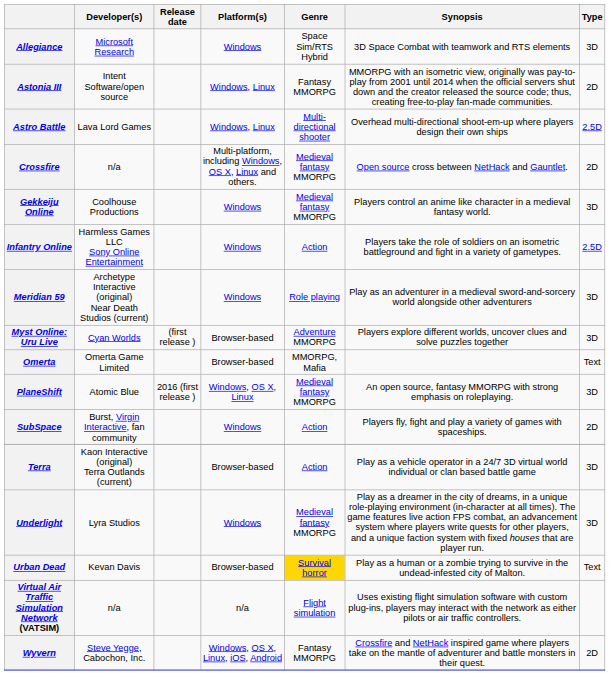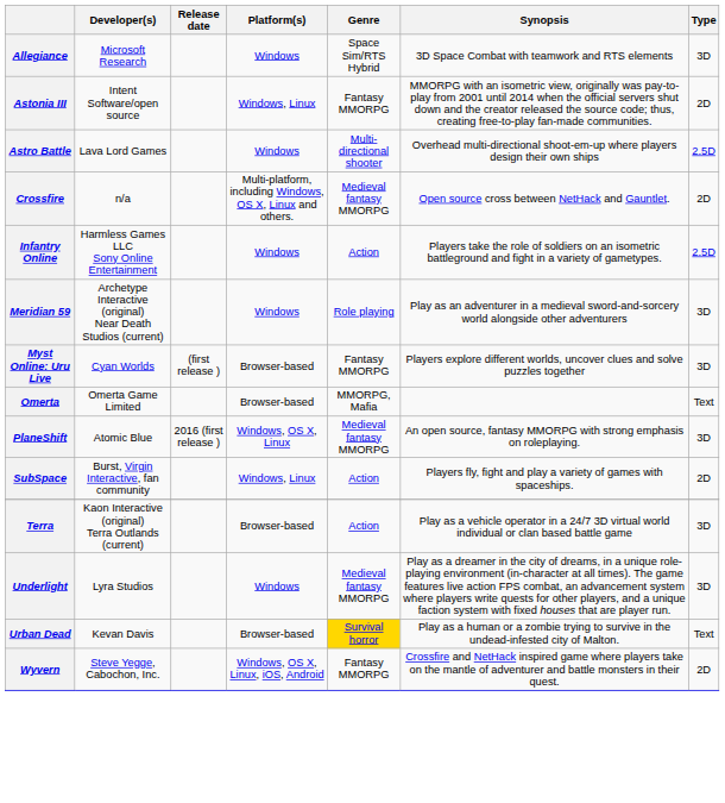 <table class="wikitable sortable" style="font-size: 85%; border: blue solid 1px; border-collapse: collapse; text-align: center; width: 100%;">
 <tr style="background: #ececec">
 <th></th>
 <th>Developer(s)</th>
 <th>Release date</th>
 <th>Platform(s)</th>
 <th>Genre</th>
 <th>Synopsis</th>
 <th>Type</th>
 </tr>
 <tr>
 <th><em><a href='#'>Allegiance</a></em></th>
 <td><a href='#'>Microsoft Research</a></td>
 <td></td>
 <td><a href='#'>Windows</a></td>
 <td>Space Sim/RTS Hybrid</td>
 <td>3D Space Combat with teamwork and RTS elements</td>
 <td>3D</td>
 </tr>
 <tr>
 <th><em><a href='#'>Astonia III</a></em></th>
 <td>Intent Software/open source</td>
 <td></td>
 <td><a href='#'>Windows</a>, <a href='#'>Linux</a></td>
 <td>Fantasy MMORPG</td>
 <td>MMORPG with an isometric view, originally was pay-to-play from 2001 until 2014 when the official servers shut down and the creator released the source code; thus, creating free-to-play fan-made communities.</td>
 <td>2D</td>
 </tr>
 <tr>
 <th><em><a href='#'>Astro Battle</a></em></th>
 <td>Lava Lord Games</td>
 <td></td>
-<td><a href='#'>Windows</a>, <a href='#'>Linux</a></td>
+<td><a href='#'>Windows</a></td>
 <td><a href='#'>Multi-directional shooter</a></td>
 <td>Overhead multi-directional shoot-em-up where players design their own ships</td>
 <td><a href='#'>2.5D</a></td>
 </tr>
 <tr>
 <th><em><a href='#'>Crossfire</a></em></th>
 <td>n/a</td>
 <td></td>
 <td>Multi-platform, including <a href='#'>Windows</a>, <a href='#'>OS X</a>, <a href='#'>Linux</a> and others.</td>
 <td><a href='#'>Medieval fantasy</a> MMORPG</td>
 <td><a href='#'>Open source</a> cross between <a href='#'>NetHack</a> and <a href='#'>Gauntlet</a>.</td>
 <td>2D</td>
-</tr>
-<tr>
-<th><em><a href='#'>Gekkeiju Online</a></em></th>
-<td>Coolhouse Productions</td>
-<td></td>
-<td><a href='#'>Windows</a></td>
-<td><a href='#'>Medieval fantasy</a> MMORPG</td>
-<td>Players control an anime like character in a medieval fantasy world.</td>
-<td>3D</td>
 </tr>
 <tr>
 <th><em><a href='#'>Infantry Online</a></em></th>
 <td>Harmless Games LLC<br><a href='#'>Sony Online Entertainment</a></td>
 <td></td>
 <td><a href='#'>Windows</a></td>
 <td><a href='#'>Action</a></td>
 <td>Players take the role of soldiers on an isometric battleground and fight in a variety of gametypes.</td>
 <td><a href='#'>2.5D</a></td>
 </tr>
 <tr>
 <th><em><a href='#'>Meridian 59</a></em></th>
 <td>Archetype Interactive (original)<br>Near Death Studios (current)</td>
 <td></td>
 <td><a href='#'>Windows</a></td>
 <td><a href='#'>Role playing</a></td>
 <td>Play as an adventurer in a medieval sword-and-sorcery world alongside other adventurers</td>
 <td>3D</td>
 </tr>
 <tr>
 <th><em><a href='#'>Myst Online: Uru Live</a></em></th>
 <td><a href='#'>Cyan Worlds</a></td>
 <td> (first release )</td>
 <td>Browser-based</td>
-<td><a href='#'>Adventure</a> MMORPG</td>
+<td>Fantasy MMORPG</td>
 <td>Players explore different worlds, uncover clues and solve puzzles together</td>
 <td>3D</td>
 </tr>
 <tr>
 <th><em><a href='#'>Omerta</a></em></th>
 <td>Omerta Game Limited</td>
 <td></td>
 <td>Browser-based</td>
 <td>MMORPG, Mafia</td>
 <td></td>
 <td>Text</td>
 </tr>
 <tr>
 <th><em><a href='#'>PlaneShift</a></em></th>
 <td>Atomic Blue</td>
 <td>2016 (first release )</td>
 <td><a href='#'>Windows</a>, <a href='#'>OS X</a>, <a href='#'>Linux</a></td>
 <td><a href='#'>Medieval fantasy</a> MMORPG</td>
 <td>An open source, fantasy MMORPG with strong emphasis on roleplaying.</td>
 <td>3D</td>
 </tr>
 <tr>
 <th><em><a href='#'>SubSpace</a></em></th>
 <td>Burst, <a href='#'>Virgin Interactive</a>, fan community</td>
 <td></td>
-<td><a href='#'>Windows</a></td>
+<td><a href='#'>Windows</a>, <a href='#'>Linux</a></td>
 <td><a href='#'>Action</a></td>
 <td>Players fly, fight and play a variety of games with spaceships.</td>
 <td>2D</td>
 </tr>
 <tr>
 </tr>
 <tr>
 <th><em><a href='#'>Terra</a></em></th>
 <td>Kaon Interactive (original)<br>Terra Outlands (current)</td>
 <td></td>
 <td>Browser-based</td>
 <td><a href='#'>Action</a></td>
 <td>Play as a vehicle operator in a 24/7 3D virtual world individual or clan based battle game</td>
 <td>3D</td>
 </tr>
 <tr>
 <th><em><a href='#'>Underlight</a></em></th>
 <td>Lyra Studios</td>
 <td></td>
 <td><a href='#'>Windows</a></td>
 <td><a href='#'>Medieval fantasy</a> MMORPG</td>
 <td>Play as a dreamer in the city of dreams, in a unique role-playing environment (in-character at all times). The game features live action FPS combat, an advancement system where players write quests for other players, and a unique faction system with fixed <em>houses</em> that are player run.</td>
 <td>3D</td>
 </tr>
 <tr>
 <th><em><a href='#'>Urban Dead</a></em></th>
 <td>Kevan Davis</td>
 <td></td>
 <td>Browser-based</td>
 <td style="background: gold;"><a href='#'>Survival horror</a></td>
 <td>Play as a human or a zombie trying to survive in the undead-infested city of Malton.</td>
 <td>Text</td>
 </tr>
 <tr>
-<th><em><a href='#'>Virtual Air Traffic Simulation Network</a></em><br>(VATSIM)</th>
-<td>n/a</td>
-<td></td>
-<td>n/a</td>
-<td><a href='#'>Flight simulation</a></td>
-<td>Uses existing flight simulation software with custom plug-ins, players may interact with the network as either pilots or air traffic controllers.</td>
-<td></td>
-</tr>
-<tr>
 <th><em><a href='#'>Wyvern</a></em></th>
 <td><a href='#'>Steve Yegge</a>, Cabochon, Inc.</td>
 <td></td>
 <td><a href='#'>Windows</a>, <a href='#'>OS X</a>, <a href='#'>Linux</a>, <a href='#'>iOS</a>, <a href='#'>Android</a></td>
 <td>Fantasy MMORPG</td>
 <td><a href='#'>Crossfire</a> and <a href='#'>NetHack</a> inspired game where players take on the mantle of adventurer and battle monsters in their quest.</td>
 <td>2D</td>
 </tr>
 <tr>
 </tr>
 </table>
